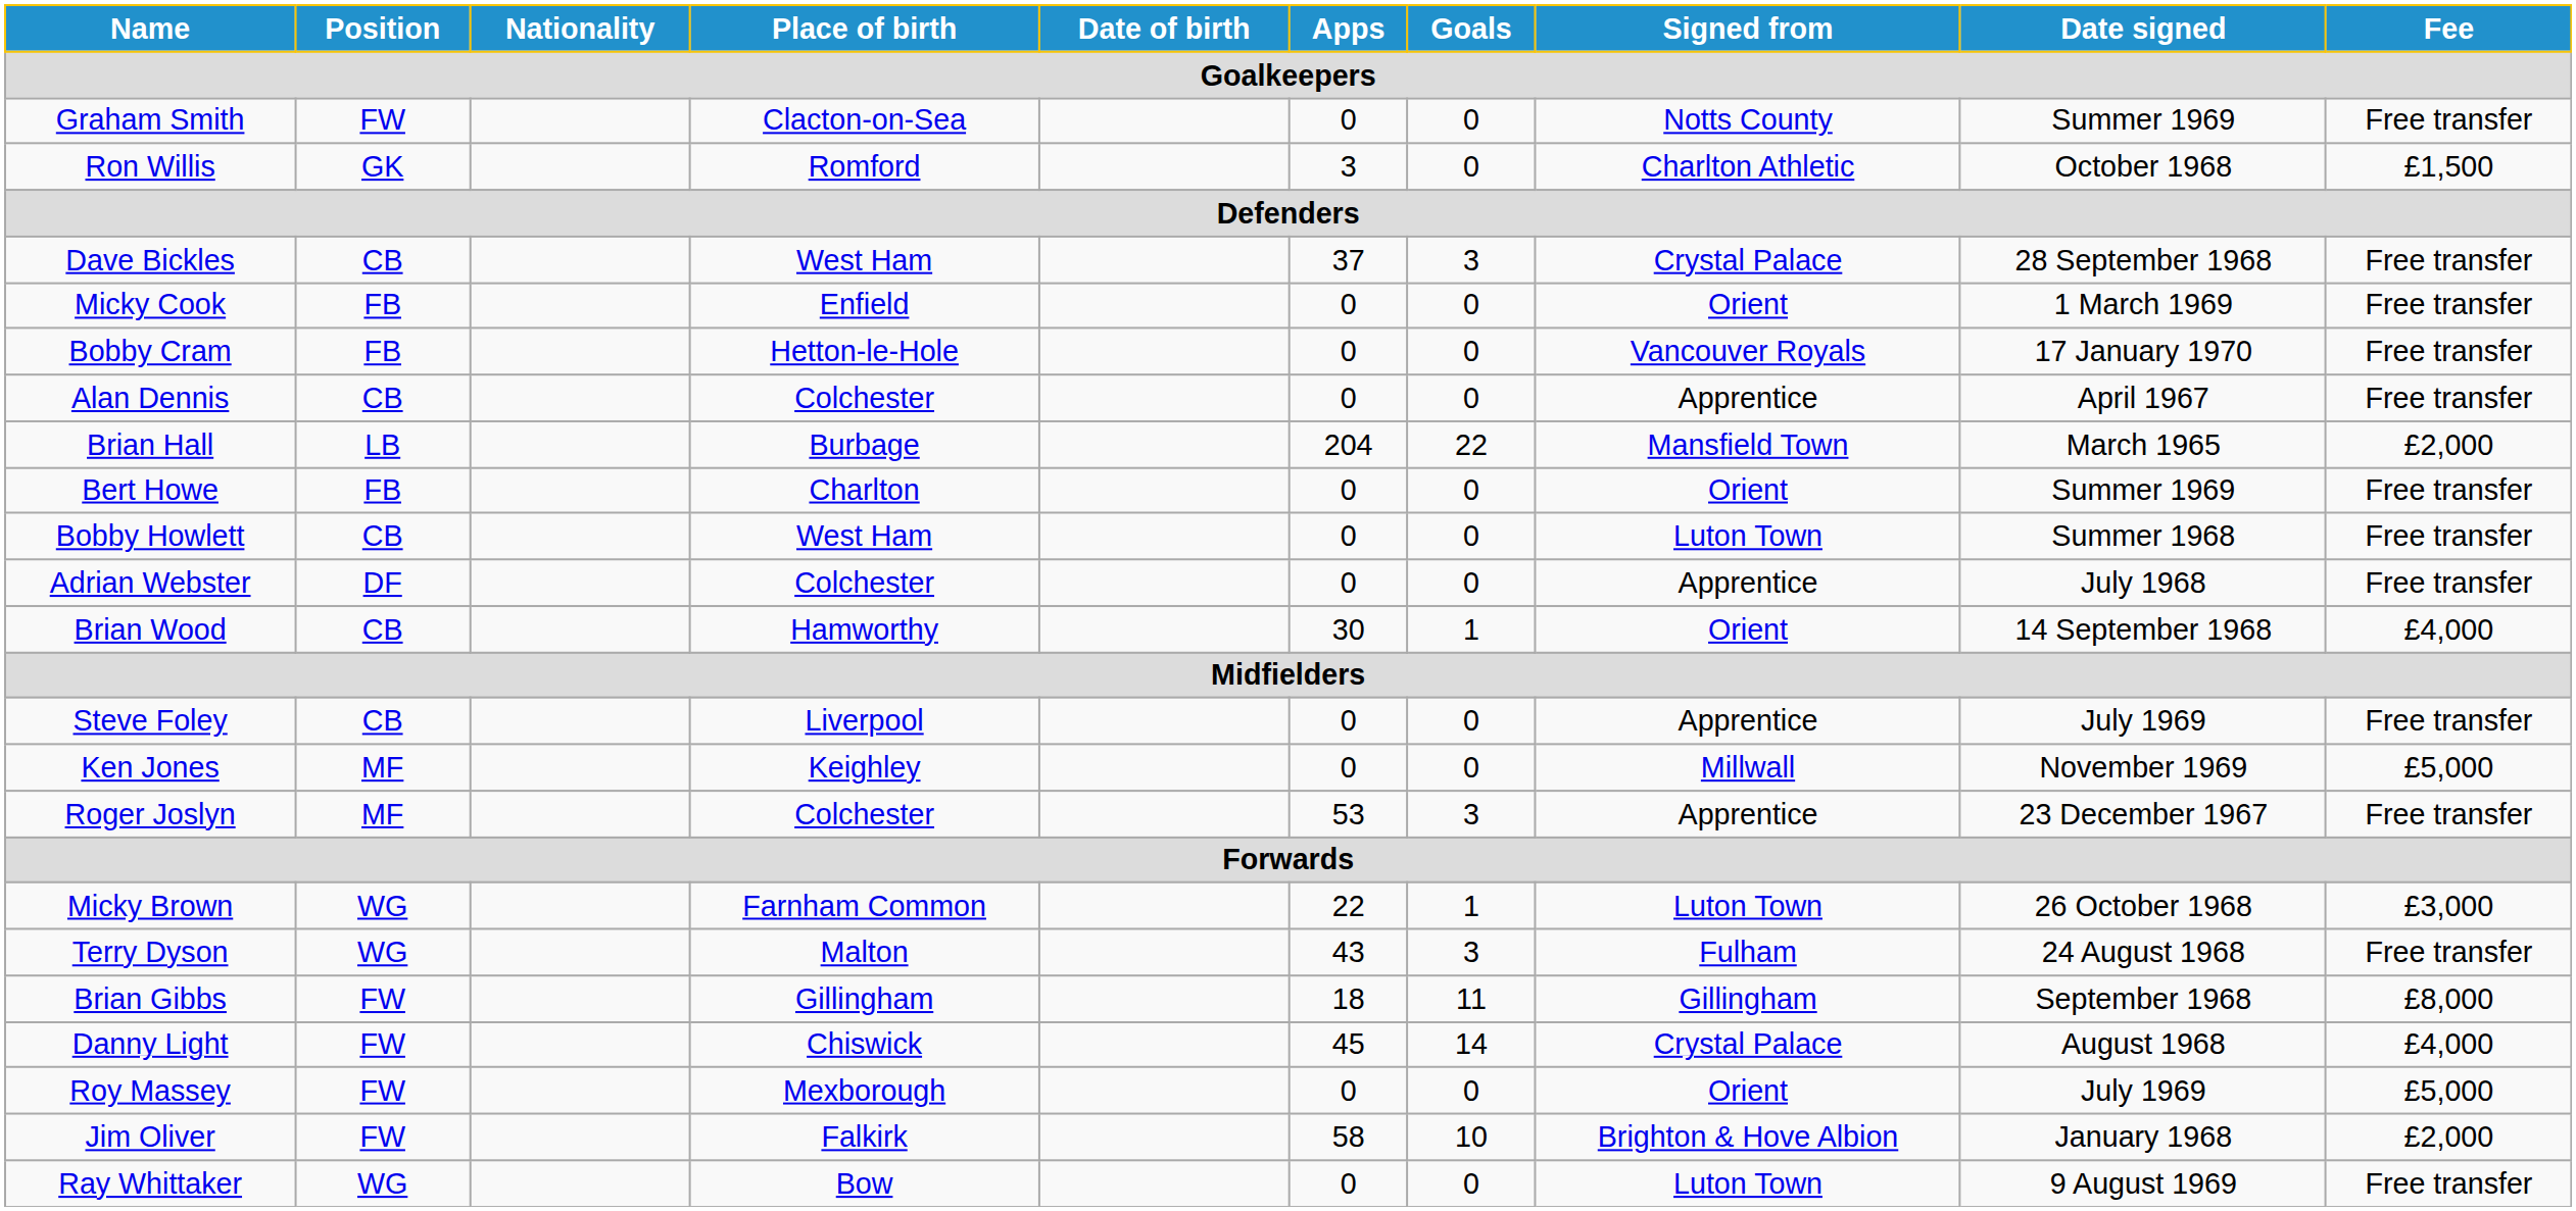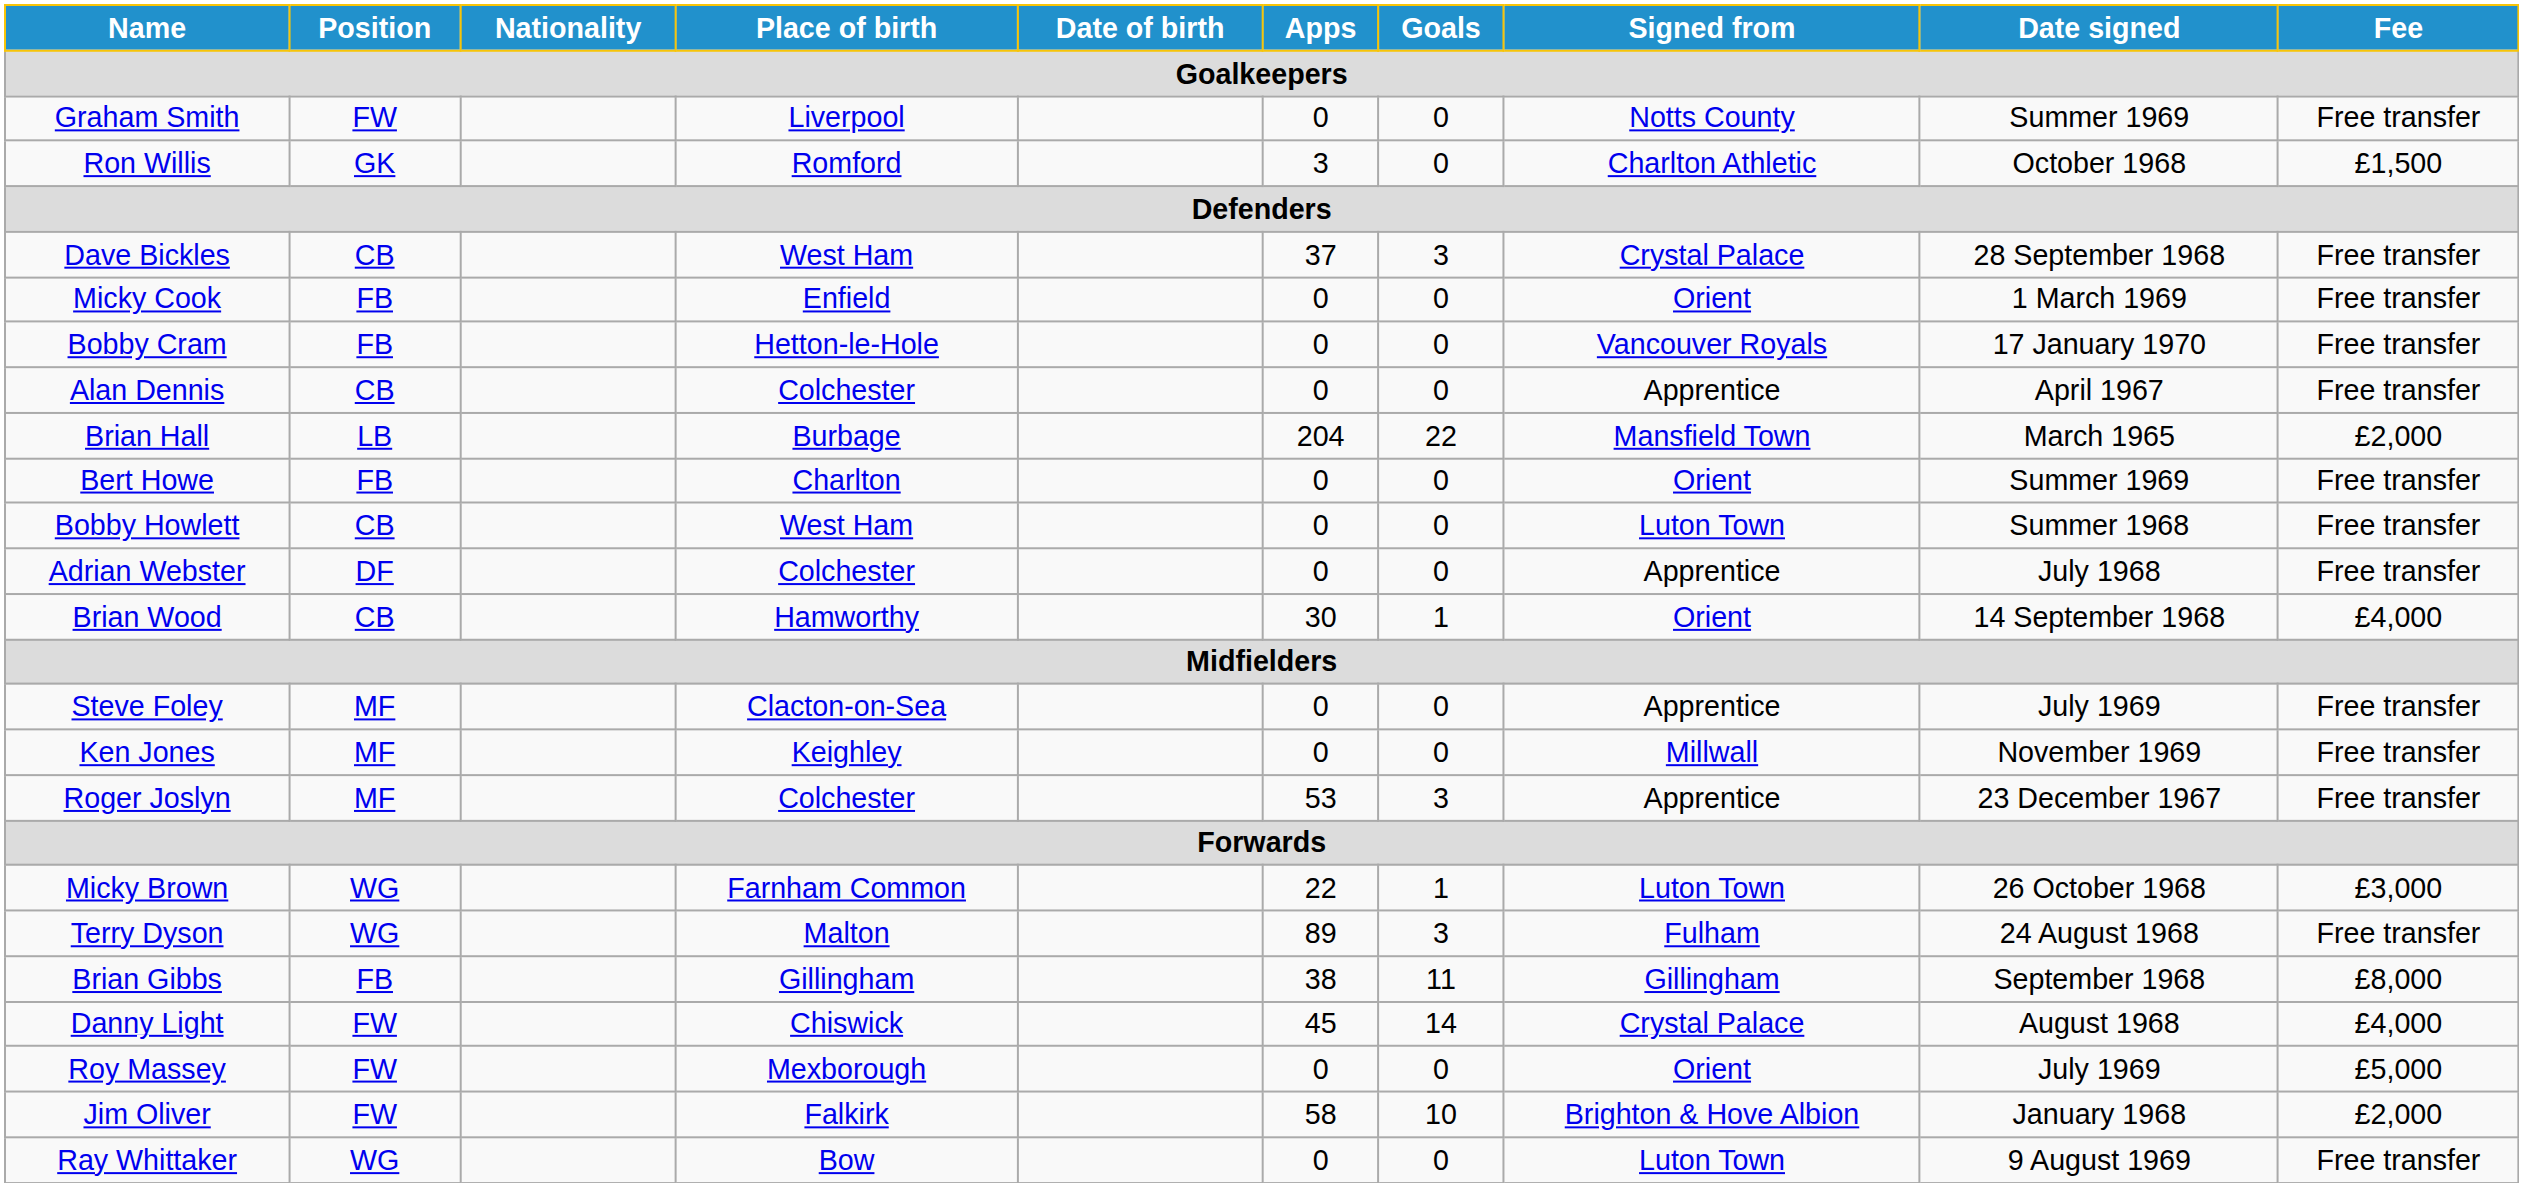 <table class="wikitable" style="text-align:center; font-size:90%; width:100%;">
 <tr>
 <th style="background:#2191CC; color:white; border:1px solid #F7C408; text-align:center;">Name</th>
 <th style="background:#2191CC; color:white; border:1px solid #F7C408; text-align:center;">Position</th>
 <th style="background:#2191CC; color:white; border:1px solid #F7C408; text-align:center;">Nationality</th>
 <th style="background:#2191CC; color:white; border:1px solid #F7C408; text-align:center;">Place of birth</th>
 <th style="background:#2191CC; color:white; border:1px solid #F7C408; text-align:center;">Date of birth</th>
 <th style="background:#2191CC; color:white; border:1px solid #F7C408; text-align:center;">Apps</th>
 <th style="background:#2191CC; color:white; border:1px solid #F7C408; text-align:center;">Goals</th>
 <th style="background:#2191CC; color:white; border:1px solid #F7C408; text-align:center;">Signed from</th>
 <th style="background:#2191CC; color:white; border:1px solid #F7C408; text-align:center;">Date signed</th>
 <th style="background:#2191CC; color:white; border:1px solid #F7C408; text-align:center;">Fee</th>
 </tr>
 <tr>
 <th colspan="12" style="background:#dcdcdc; text-align:center;">Goalkeepers</th>
 </tr>
 <tr>
 <td><a href='#'>Graham Smith</a></td>
 <td><a href='#'>FW</a></td>
 <td></td>
-<td><a href='#'>Clacton-on-Sea</a></td>
+<td><a href='#'>Liverpool</a></td>
 <td></td>
 <td>0</td>
 <td>0</td>
 <td> <a href='#'>Notts County</a></td>
 <td>Summer 1969</td>
 <td>Free transfer</td>
 </tr>
 <tr>
 <td><a href='#'>Ron Willis</a></td>
 <td><a href='#'>GK</a></td>
 <td></td>
 <td><a href='#'>Romford</a></td>
 <td></td>
 <td>3</td>
 <td>0</td>
 <td> <a href='#'>Charlton Athletic</a></td>
 <td>October 1968</td>
 <td>£1,500</td>
 </tr>
 <tr>
 <th colspan="12" style="background:#dcdcdc; text-align:center;">Defenders</th>
 </tr>
 <tr>
 <td><a href='#'>Dave Bickles</a></td>
 <td><a href='#'>CB</a></td>
 <td></td>
 <td><a href='#'>West Ham</a></td>
 <td></td>
 <td>37</td>
 <td>3</td>
 <td> <a href='#'>Crystal Palace</a></td>
 <td>28 September 1968</td>
 <td>Free transfer</td>
 </tr>
 <tr>
 <td><a href='#'>Micky Cook</a></td>
 <td><a href='#'>FB</a></td>
 <td></td>
 <td><a href='#'>Enfield</a></td>
 <td></td>
 <td>0</td>
 <td>0</td>
 <td> <a href='#'>Orient</a></td>
 <td>1 March 1969</td>
 <td>Free transfer</td>
 </tr>
 <tr>
 <td><a href='#'>Bobby Cram</a></td>
 <td><a href='#'>FB</a></td>
 <td></td>
 <td><a href='#'>Hetton-le-Hole</a></td>
 <td></td>
 <td>0</td>
 <td>0</td>
 <td> <a href='#'>Vancouver Royals</a></td>
 <td>17 January 1970</td>
 <td>Free transfer</td>
 </tr>
 <tr>
 <td><a href='#'>Alan Dennis</a></td>
 <td><a href='#'>CB</a></td>
 <td></td>
 <td><a href='#'>Colchester</a></td>
 <td></td>
 <td>0</td>
 <td>0</td>
 <td>Apprentice</td>
 <td>April 1967</td>
 <td>Free transfer</td>
 </tr>
 <tr>
 <td><a href='#'>Brian Hall</a></td>
 <td><a href='#'>LB</a></td>
 <td></td>
 <td><a href='#'>Burbage</a></td>
 <td></td>
 <td>204</td>
 <td>22</td>
 <td> <a href='#'>Mansfield Town</a></td>
 <td>March 1965</td>
 <td>£2,000</td>
 </tr>
 <tr>
 <td><a href='#'>Bert Howe</a></td>
 <td><a href='#'>FB</a></td>
 <td></td>
 <td><a href='#'>Charlton</a></td>
 <td></td>
 <td>0</td>
 <td>0</td>
 <td> <a href='#'>Orient</a></td>
 <td>Summer 1969</td>
 <td>Free transfer</td>
 </tr>
 <tr>
 <td><a href='#'>Bobby Howlett</a></td>
 <td><a href='#'>CB</a></td>
 <td></td>
 <td><a href='#'>West Ham</a></td>
 <td></td>
 <td>0</td>
 <td>0</td>
 <td> <a href='#'>Luton Town</a></td>
 <td>Summer 1968</td>
 <td>Free transfer</td>
 </tr>
 <tr>
 <td><a href='#'>Adrian Webster</a></td>
 <td><a href='#'>DF</a></td>
 <td></td>
 <td><a href='#'>Colchester</a></td>
 <td></td>
 <td>0</td>
 <td>0</td>
 <td>Apprentice</td>
 <td>July 1968</td>
 <td>Free transfer</td>
 </tr>
 <tr>
 <td><a href='#'>Brian Wood</a></td>
 <td><a href='#'>CB</a></td>
 <td></td>
 <td><a href='#'>Hamworthy</a></td>
 <td></td>
 <td>30</td>
 <td>1</td>
 <td> <a href='#'>Orient</a></td>
 <td>14 September 1968</td>
 <td>£4,000</td>
 </tr>
 <tr>
 <th colspan="12" style="background:#dcdcdc; text-align:center;">Midfielders</th>
 </tr>
 <tr>
 <td><a href='#'>Steve Foley</a></td>
-<td><a href='#'>CB</a></td>
+<td><a href='#'>MF</a></td>
 <td></td>
-<td><a href='#'>Liverpool</a></td>
+<td><a href='#'>Clacton-on-Sea</a></td>
 <td></td>
 <td>0</td>
 <td>0</td>
 <td>Apprentice</td>
 <td>July 1969</td>
 <td>Free transfer</td>
 </tr>
 <tr>
 <td><a href='#'>Ken Jones</a></td>
 <td><a href='#'>MF</a></td>
 <td></td>
 <td><a href='#'>Keighley</a></td>
 <td></td>
 <td>0</td>
 <td>0</td>
 <td> <a href='#'>Millwall</a></td>
 <td>November 1969</td>
-<td>£5,000</td>
+<td>Free transfer</td>
 </tr>
 <tr>
 <td><a href='#'>Roger Joslyn</a></td>
 <td><a href='#'>MF</a></td>
 <td></td>
 <td><a href='#'>Colchester</a></td>
 <td></td>
 <td>53</td>
 <td>3</td>
 <td>Apprentice</td>
 <td>23 December 1967</td>
 <td>Free transfer</td>
 </tr>
 <tr>
 <th colspan="12" style="background:#dcdcdc; text-align:center;">Forwards</th>
 </tr>
 <tr>
 <td><a href='#'>Micky Brown</a></td>
 <td><a href='#'>WG</a></td>
 <td></td>
 <td><a href='#'>Farnham Common</a></td>
 <td></td>
 <td>22</td>
 <td>1</td>
 <td> <a href='#'>Luton Town</a></td>
 <td>26 October 1968</td>
 <td>£3,000</td>
 </tr>
 <tr>
 <td><a href='#'>Terry Dyson</a></td>
 <td><a href='#'>WG</a></td>
 <td></td>
 <td><a href='#'>Malton</a></td>
 <td></td>
-<td>43</td>
+<td>89</td>
 <td>3</td>
 <td> <a href='#'>Fulham</a></td>
 <td>24 August 1968</td>
 <td>Free transfer</td>
 </tr>
 <tr>
 <td><a href='#'>Brian Gibbs</a></td>
-<td><a href='#'>FW</a></td>
+<td><a href='#'>FB</a></td>
 <td></td>
 <td><a href='#'>Gillingham</a></td>
 <td></td>
-<td>18</td>
+<td>38</td>
 <td>11</td>
 <td> <a href='#'>Gillingham</a></td>
 <td>September 1968</td>
 <td>£8,000</td>
 </tr>
 <tr>
 <td><a href='#'>Danny Light</a></td>
 <td><a href='#'>FW</a></td>
 <td></td>
 <td><a href='#'>Chiswick</a></td>
 <td></td>
 <td>45</td>
 <td>14</td>
 <td> <a href='#'>Crystal Palace</a></td>
 <td>August 1968</td>
 <td>£4,000</td>
 </tr>
 <tr>
 <td><a href='#'>Roy Massey</a></td>
 <td><a href='#'>FW</a></td>
 <td></td>
 <td><a href='#'>Mexborough</a></td>
 <td></td>
 <td>0</td>
 <td>0</td>
 <td> <a href='#'>Orient</a></td>
 <td>July 1969</td>
 <td>£5,000</td>
 </tr>
 <tr>
 <td><a href='#'>Jim Oliver</a></td>
 <td><a href='#'>FW</a></td>
 <td></td>
 <td><a href='#'>Falkirk</a></td>
 <td></td>
 <td>58</td>
 <td>10</td>
 <td> <a href='#'>Brighton & Hove Albion</a></td>
 <td>January 1968</td>
 <td>£2,000</td>
 </tr>
 <tr>
 <td><a href='#'>Ray Whittaker</a></td>
 <td><a href='#'>WG</a></td>
 <td></td>
 <td><a href='#'>Bow</a></td>
 <td></td>
 <td>0</td>
 <td>0</td>
 <td> <a href='#'>Luton Town</a></td>
 <td>9 August 1969</td>
 <td>Free transfer</td>
 </tr>
 </table>
